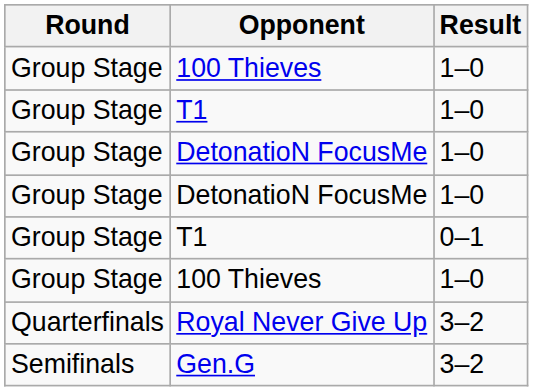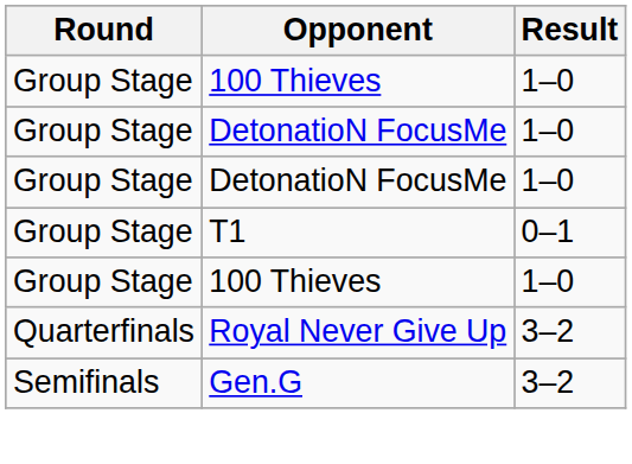 <table class="wikitable">
 <tr>
 <th>Round</th>
 <th>Opponent</th>
 <th>Result</th>
 </tr>
 <tr>
 <td>Group Stage</td>
 <td><a href='#'>100 Thieves</a></td>
-<td>1–0</td>
-</tr>
-<tr>
-<td>Group Stage</td>
-<td><a href='#'>T1</a></td>
 <td>1–0</td>
 </tr>
 <tr>
 <td>Group Stage</td>
 <td><a href='#'>DetonatioN FocusMe</a></td>
 <td>1–0</td>
 </tr>
 <tr>
 <td>Group Stage</td>
 <td>DetonatioN FocusMe</td>
 <td>1–0</td>
 </tr>
 <tr>
 <td>Group Stage</td>
 <td>T1</td>
 <td>0–1</td>
 </tr>
 <tr>
 <td>Group Stage</td>
 <td>100 Thieves</td>
 <td>1–0</td>
 </tr>
 <tr>
 <td>Quarterfinals</td>
 <td><a href='#'>Royal Never Give Up</a></td>
 <td>3–2</td>
 </tr>
 <tr>
 <td>Semifinals</td>
 <td><a href='#'>Gen.G</a></td>
 <td>3–2</td>
 </tr>
 </table>
